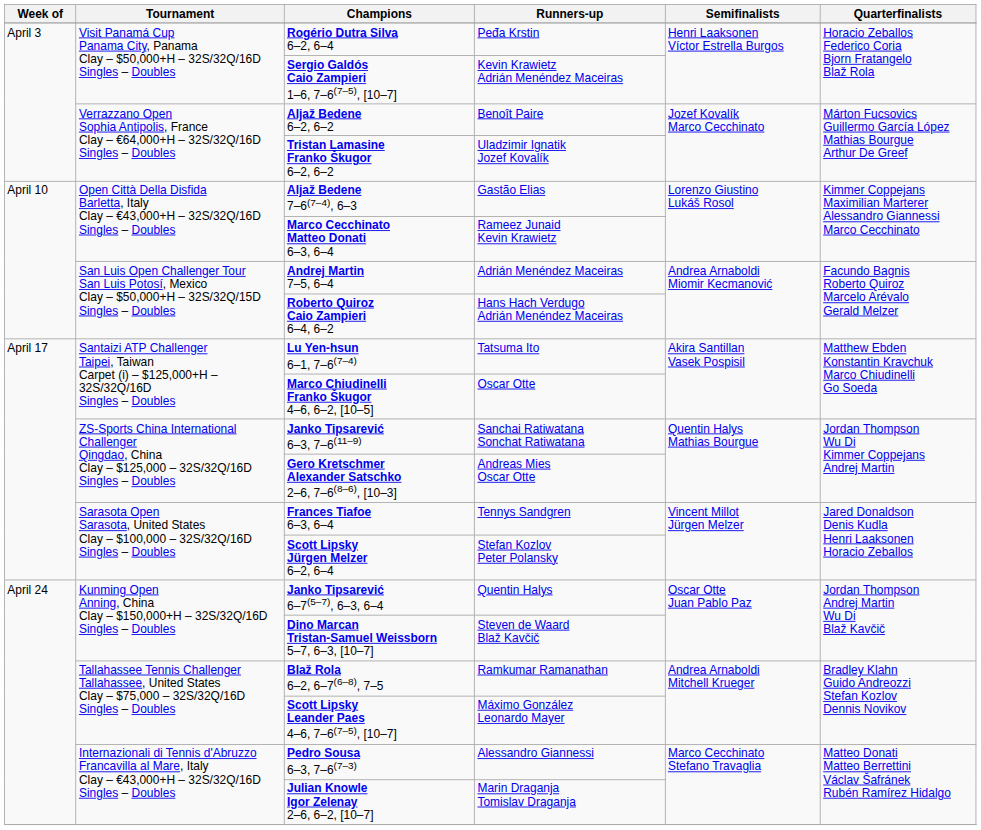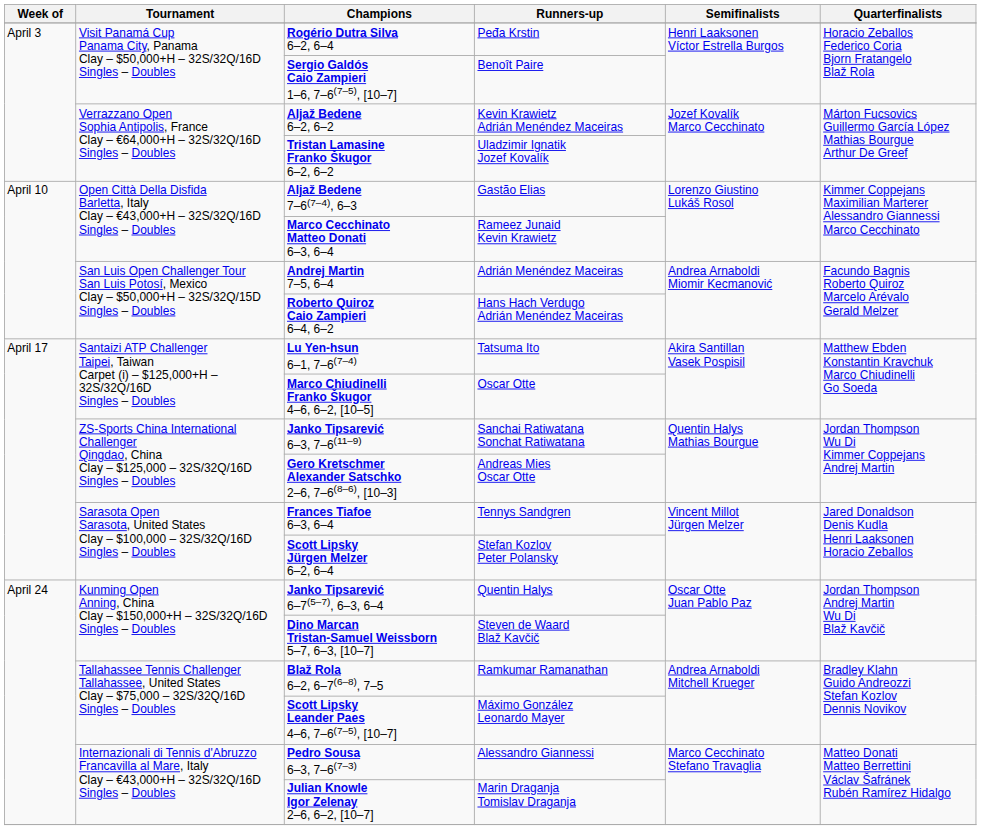 <table class="wikitable" style="font-size:85%;">
 <tr>
 <th width="75">Week of</th>
 <th width="230">Tournament</th>
 <th width="210">Champions</th>
 <th width="210">Runners-up</th>
 <th width="170">Semifinalists</th>
 <th width="170">Quarterfinalists</th>
 </tr>
 <tr>
 </tr>
 <tr valign=top>
 <td rowspan=4>April 3</td>
 <td rowspan=2><a href='#'>Visit Panamá Cup</a><br><a href='#'>Panama City</a>, Panama <br> Clay – $50,000+H – 32S/32Q/16D<br><a href='#'>Singles</a> – <a href='#'>Doubles</a></td>
 <td> <strong><a href='#'>Rogério Dutra Silva</a></strong><br>6–2, 6–4</td>
 <td> <a href='#'>Peđa Krstin</a></td>
 <td rowspan=2> <a href='#'>Henri Laaksonen</a> <br>  <a href='#'>Víctor Estrella Burgos</a></td>
 <td rowspan=2> <a href='#'>Horacio Zeballos</a> <br> <a href='#'>Federico Coria</a> <br> <a href='#'>Bjorn Fratangelo</a> <br>  <a href='#'>Blaž Rola</a></td>
 </tr>
 <tr valign=top>
 <td> <strong><a href='#'>Sergio Galdós</a></strong><br> <strong><a href='#'>Caio Zampieri</a></strong><br>1–6, 7–6<sup>(7–5)</sup>, [10–7]</td>
-<td> <a href='#'>Kevin Krawietz</a><br> <a href='#'>Adrián Menéndez Maceiras</a></td>
+<td> <a href='#'>Benoît Paire</a></td>
 </tr>
 <tr valign=top>
 <td rowspan=2><a href='#'>Verrazzano Open</a><br><a href='#'>Sophia Antipolis</a>, France <br> Clay – €64,000+H – 32S/32Q/16D<br><a href='#'>Singles</a> – <a href='#'>Doubles</a></td>
 <td> <strong><a href='#'>Aljaž Bedene</a></strong><br>6–2, 6–2</td>
-<td> <a href='#'>Benoît Paire</a></td>
+<td> <a href='#'>Kevin Krawietz</a><br> <a href='#'>Adrián Menéndez Maceiras</a></td>
 <td rowspan=2> <a href='#'>Jozef Kovalík</a> <br>  <a href='#'>Marco Cecchinato</a></td>
 <td rowspan=2> <a href='#'>Márton Fucsovics</a> <br> <a href='#'>Guillermo García López</a> <br> <a href='#'>Mathias Bourgue</a> <br>  <a href='#'>Arthur De Greef</a></td>
 </tr>
 <tr valign=top>
 <td> <strong><a href='#'>Tristan Lamasine</a></strong><br> <strong><a href='#'>Franko Škugor</a></strong><br>6–2, 6–2</td>
 <td> <a href='#'>Uladzimir Ignatik</a><br> <a href='#'>Jozef Kovalík</a></td>
 </tr>
 <tr valign=top>
 <td rowspan=4>April 10</td>
 <td rowspan=2><a href='#'>Open Città Della Disfida</a><br><a href='#'>Barletta</a>, Italy <br> Clay – €43,000+H – 32S/32Q/16D<br><a href='#'>Singles</a> – <a href='#'>Doubles</a></td>
 <td> <strong><a href='#'>Aljaž Bedene</a></strong><br>7–6<sup>(7–4)</sup>, 6–3</td>
 <td> <a href='#'>Gastão Elias</a></td>
 <td rowspan=2> <a href='#'>Lorenzo Giustino</a> <br>  <a href='#'>Lukáš Rosol</a></td>
 <td rowspan=2> <a href='#'>Kimmer Coppejans</a> <br> <a href='#'>Maximilian Marterer</a> <br>  <a href='#'>Alessandro Giannessi</a> <br>  <a href='#'>Marco Cecchinato</a></td>
 </tr>
 <tr valign=top>
 <td> <strong><a href='#'>Marco Cecchinato</a></strong><br> <strong><a href='#'>Matteo Donati</a></strong><br>6–3, 6–4</td>
 <td> <a href='#'>Rameez Junaid</a><br> <a href='#'>Kevin Krawietz</a></td>
 </tr>
 <tr valign=top>
 <td rowspan=2><a href='#'>San Luis Open Challenger Tour</a><br><a href='#'>San Luis Potosí</a>, Mexico <br> Clay – $50,000+H – 32S/32Q/15D<br><a href='#'>Singles</a> – <a href='#'>Doubles</a></td>
 <td> <strong><a href='#'>Andrej Martin</a></strong><br>7–5, 6–4</td>
 <td> <a href='#'>Adrián Menéndez Maceiras</a></td>
 <td rowspan=2> <a href='#'>Andrea Arnaboldi</a> <br>  <a href='#'>Miomir Kecmanović</a></td>
 <td rowspan=2> <a href='#'>Facundo Bagnis</a> <br> <a href='#'>Roberto Quiroz</a> <br> <a href='#'>Marcelo Arévalo</a> <br>  <a href='#'>Gerald Melzer</a></td>
 </tr>
 <tr valign=top>
 <td> <strong><a href='#'>Roberto Quiroz</a></strong><br> <strong><a href='#'>Caio Zampieri</a></strong><br>6–4, 6–2</td>
 <td> <a href='#'>Hans Hach Verdugo</a><br> <a href='#'>Adrián Menéndez Maceiras</a></td>
 </tr>
 <tr valign=top>
 <td rowspan=6>April 17</td>
 <td rowspan=2><a href='#'>Santaizi ATP Challenger</a><br><a href='#'>Taipei</a>, Taiwan <br> Carpet (i) – $125,000+H – 32S/32Q/16D<br><a href='#'>Singles</a> – <a href='#'>Doubles</a></td>
 <td> <strong><a href='#'>Lu Yen-hsun</a></strong><br>6–1, 7–6<sup>(7–4)</sup></td>
 <td> <a href='#'>Tatsuma Ito</a></td>
 <td rowspan=2> <a href='#'>Akira Santillan</a> <br>  <a href='#'>Vasek Pospisil</a></td>
 <td rowspan=2> <a href='#'>Matthew Ebden</a> <br> <a href='#'>Konstantin Kravchuk</a> <br> <a href='#'>Marco Chiudinelli</a> <br>  <a href='#'>Go Soeda</a></td>
 </tr>
 <tr valign=top>
 <td> <strong><a href='#'>Marco Chiudinelli</a></strong><br> <strong><a href='#'>Franko Škugor</a></strong><br>4–6, 6–2, [10–5]</td>
 <td> <a href='#'>Oscar Otte</a></td>
 </tr>
 <tr valign=top>
 <td rowspan=2><a href='#'>ZS-Sports China International Challenger</a><br><a href='#'>Qingdao</a>, China <br> Clay – $125,000 – 32S/32Q/16D<br><a href='#'>Singles</a> – <a href='#'>Doubles</a></td>
 <td> <strong><a href='#'>Janko Tipsarević</a></strong><br>6–3, 7–6<sup>(11–9)</sup></td>
 <td> <a href='#'>Sanchai Ratiwatana</a><br> <a href='#'>Sonchat Ratiwatana</a></td>
 <td rowspan=2> <a href='#'>Quentin Halys</a> <br>  <a href='#'>Mathias Bourgue</a></td>
 <td rowspan=2> <a href='#'>Jordan Thompson</a> <br>  <a href='#'>Wu Di</a> <br> <a href='#'>Kimmer Coppejans</a> <br>  <a href='#'>Andrej Martin</a></td>
 </tr>
 <tr valign=top>
 <td> <strong><a href='#'>Gero Kretschmer</a></strong><br> <strong><a href='#'>Alexander Satschko</a></strong><br>2–6, 7–6<sup>(8–6)</sup>, [10–3]</td>
 <td> <a href='#'>Andreas Mies</a><br> <a href='#'>Oscar Otte</a></td>
 </tr>
 <tr valign=top>
 <td rowspan=2><a href='#'>Sarasota Open</a><br><a href='#'>Sarasota</a>, United States <br> Clay – $100,000 – 32S/32Q/16D<br><a href='#'>Singles</a> – <a href='#'>Doubles</a></td>
 <td> <strong><a href='#'>Frances Tiafoe</a></strong><br>6–3, 6–4</td>
 <td> <a href='#'>Tennys Sandgren</a></td>
 <td rowspan=2> <a href='#'>Vincent Millot</a> <br>  <a href='#'>Jürgen Melzer</a></td>
 <td rowspan=2> <a href='#'>Jared Donaldson</a> <br> <a href='#'>Denis Kudla</a> <br> <a href='#'>Henri Laaksonen</a> <br>  <a href='#'>Horacio Zeballos</a></td>
 </tr>
 <tr valign=top>
 <td> <strong><a href='#'>Scott Lipsky</a></strong><br> <strong><a href='#'>Jürgen Melzer</a></strong><br>6–2, 6–4</td>
 <td> <a href='#'>Stefan Kozlov</a><br> <a href='#'>Peter Polansky</a></td>
 </tr>
 <tr valign=top>
 <td rowspan=6>April 24</td>
 <td rowspan=2><a href='#'>Kunming Open</a><br><a href='#'>Anning</a>, China <br> Clay – $150,000+H – 32S/32Q/16D<br><a href='#'>Singles</a> – <a href='#'>Doubles</a></td>
 <td> <strong><a href='#'>Janko Tipsarević</a></strong><br>6–7<sup>(5–7)</sup>, 6–3, 6–4</td>
 <td> <a href='#'>Quentin Halys</a></td>
 <td rowspan=2> <a href='#'>Oscar Otte</a> <br>  <a href='#'>Juan Pablo Paz</a></td>
 <td rowspan=2> <a href='#'>Jordan Thompson</a> <br> <a href='#'>Andrej Martin</a> <br> <a href='#'>Wu Di</a> <br>  <a href='#'>Blaž Kavčič</a></td>
 </tr>
 <tr valign=top>
 <td> <strong><a href='#'>Dino Marcan</a></strong><br> <strong><a href='#'>Tristan-Samuel Weissborn</a></strong><br>5–7, 6–3, [10–7]</td>
 <td> <a href='#'>Steven de Waard</a><br> <a href='#'>Blaž Kavčič</a></td>
 </tr>
 <tr valign=top>
 <td rowspan=2><a href='#'>Tallahassee Tennis Challenger</a><br><a href='#'>Tallahassee</a>, United States <br> Clay – $75,000 – 32S/32Q/16D<br><a href='#'>Singles</a> – <a href='#'>Doubles</a></td>
 <td> <strong><a href='#'>Blaž Rola</a></strong><br>6–2, 6–7<sup>(6–8)</sup>, 7–5</td>
 <td> <a href='#'>Ramkumar Ramanathan</a></td>
 <td rowspan=2> <a href='#'>Andrea Arnaboldi</a> <br>  <a href='#'>Mitchell Krueger</a></td>
 <td rowspan=2> <a href='#'>Bradley Klahn</a> <br> <a href='#'>Guido Andreozzi</a> <br> <a href='#'>Stefan Kozlov</a> <br>  <a href='#'>Dennis Novikov</a></td>
 </tr>
 <tr valign=top>
 <td> <strong><a href='#'>Scott Lipsky</a></strong><br> <strong><a href='#'>Leander Paes</a></strong><br>4–6, 7–6<sup>(7–5)</sup>, [10–7]</td>
 <td> <a href='#'>Máximo González</a><br> <a href='#'>Leonardo Mayer</a></td>
 </tr>
 <tr valign=top>
 <td rowspan=2><a href='#'>Internazionali di Tennis d'Abruzzo</a><br><a href='#'>Francavilla al Mare</a>, Italy <br> Clay – €43,000+H – 32S/32Q/16D<br><a href='#'>Singles</a> – <a href='#'>Doubles</a></td>
 <td> <strong><a href='#'>Pedro Sousa</a></strong><br>6–3, 7–6<sup>(7–3)</sup></td>
 <td> <a href='#'>Alessandro Giannessi</a></td>
 <td rowspan=2> <a href='#'>Marco Cecchinato</a> <br>  <a href='#'>Stefano Travaglia</a></td>
 <td rowspan=2> <a href='#'>Matteo Donati</a> <br> <a href='#'>Matteo Berrettini</a> <br> <a href='#'>Václav Šafránek</a> <br>  <a href='#'>Rubén Ramírez Hidalgo</a></td>
 </tr>
 <tr valign=top>
 <td> <strong><a href='#'>Julian Knowle</a></strong><br> <strong><a href='#'>Igor Zelenay</a></strong><br>2–6, 6–2, [10–7]</td>
 <td> <a href='#'>Marin Draganja</a><br> <a href='#'>Tomislav Draganja</a></td>
 </tr>
 <tr valign=top>
 </tr>
 </table>
